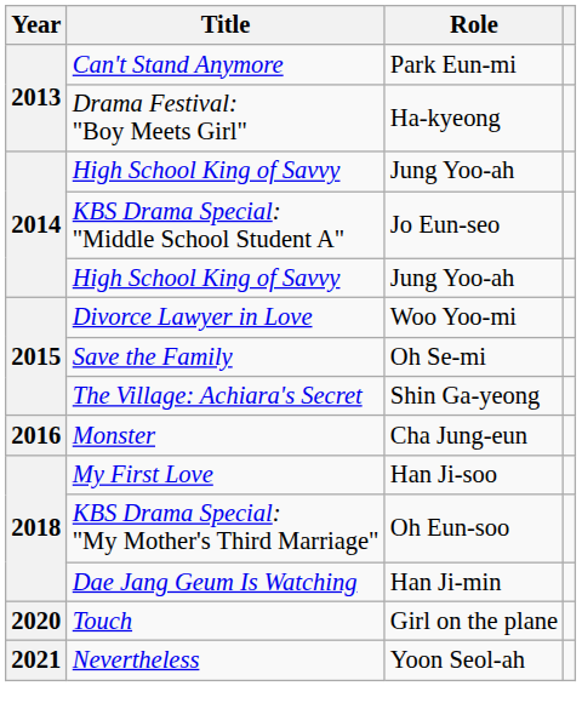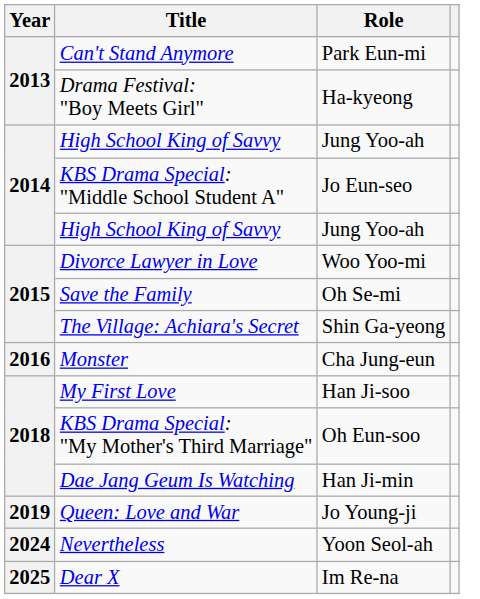 <table class="wikitable plainrowheaders sortable">
 <tr>
 <th scope="col">Year</th>
 <th scope="col">Title</th>
 <th scope="col">Role</th>
 <th scope="col" class="unsortable"></th>
 </tr>
 <tr>
 <th scope="row" rowspan="2">2013</th>
 <td><em><a href='#'>Can't Stand Anymore</a></em></td>
 <td>Park Eun-mi</td>
 <td style="text-align:center"></td>
 </tr>
 <tr>
 <td><em>Drama Festival:</em><br>"Boy Meets Girl"</td>
 <td>Ha-kyeong</td>
 <td style="text-align:center"></td>
 </tr>
 <tr>
 <th scope="row" rowspan="3">2014</th>
 <td><em><a href='#'>High School King of Savvy</a></em></td>
 <td>Jung Yoo-ah</td>
 <td style="text-align:center"></td>
 </tr>
 <tr>
 <td><em><a href='#'>KBS Drama Special</a>:</em><br>"Middle School Student A"</td>
 <td>Jo Eun-seo</td>
 <td style="text-align:center"></td>
 </tr>
 <tr>
 <td><em><a href='#'>High School King of Savvy</a></em></td>
 <td>Jung Yoo-ah</td>
 <td style="text-align:center"></td>
 </tr>
 <tr>
 <th scope="row" rowspan="3">2015</th>
 <td><em><a href='#'>Divorce Lawyer in Love</a></em></td>
 <td>Woo Yoo-mi</td>
 <td style="text-align:center"></td>
 </tr>
 <tr>
 <td><em><a href='#'>Save the Family</a></em></td>
 <td>Oh Se-mi</td>
 <td style="text-align:center"></td>
 </tr>
 <tr>
 <td><em><a href='#'>The Village: Achiara's Secret</a></em></td>
 <td>Shin Ga-yeong</td>
 <td style="text-align:center"></td>
 </tr>
 <tr>
 <th scope="row">2016</th>
 <td><em><a href='#'>Monster</a></em></td>
 <td>Cha Jung-eun</td>
 <td style="text-align:center"></td>
 </tr>
 <tr>
 <th scope="row" rowspan="3">2018</th>
 <td><em><a href='#'>My First Love</a></em></td>
 <td>Han Ji-soo</td>
 <td style="text-align:center"></td>
 </tr>
 <tr>
 <td><em><a href='#'>KBS Drama Special</a>:</em><br>"My Mother's Third Marriage"</td>
 <td>Oh Eun-soo</td>
 <td style="text-align:center"></td>
 </tr>
 <tr>
 <td><em><a href='#'>Dae Jang Geum Is Watching</a></em></td>
 <td>Han Ji-min</td>
 <td style="text-align:center"></td>
 </tr>
 <tr>
-<th scope="row">2020</th>
-<td><em><a href='#'>Touch</a></em></td>
-<td>Girl on the plane</td>
+<th scope="row">2019</th>
+<td><em><a href='#'>Queen: Love and War</a></em></td>
+<td>Jo Young-ji</td>
 <td style="text-align:center"></td>
 </tr>
 <tr>
-<th scope="row">2021</th>
+<th scope="row">2024</th>
 <td><em><a href='#'>Nevertheless</a></em></td>
 <td>Yoon Seol-ah</td>
 <td style="text-align:center"></td>
 </tr>
+<tr>
+<th scope="row">2025</th>
+<td><em><a href='#'>Dear X</a></em></td>
+<td>Im Re-na</td>
+<td></td>
+</tr>
 </table>
